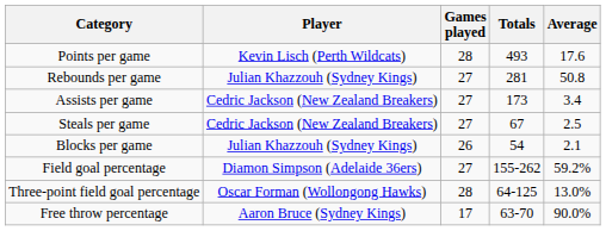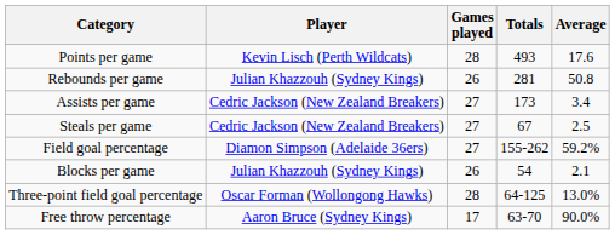 <table class="wikitable" style="text-align:center">
 <tr>
 <th>Category</th>
 <th>Player</th>
 <th>Games<br>played</th>
 <th>Totals</th>
 <th>Average</th>
 </tr>
 <tr>
 <td>Points per game</td>
 <td><a href='#'>Kevin Lisch</a> (<a href='#'>Perth Wildcats</a>)</td>
 <td>28</td>
 <td>493</td>
 <td>17.6</td>
 </tr>
 <tr>
 <td>Rebounds per game</td>
 <td><a href='#'>Julian Khazzouh</a> (<a href='#'>Sydney Kings</a>)</td>
-<td>27</td>
+<td>26</td>
 <td>281</td>
 <td>50.8</td>
 </tr>
 <tr>
 <td>Assists per game</td>
 <td><a href='#'>Cedric Jackson</a> (<a href='#'>New Zealand Breakers</a>)</td>
 <td>27</td>
 <td>173</td>
 <td>3.4</td>
 </tr>
 <tr>
 <td>Steals per game</td>
 <td><a href='#'>Cedric Jackson</a> (<a href='#'>New Zealand Breakers</a>)</td>
 <td>27</td>
 <td>67</td>
 <td>2.5</td>
 </tr>
 <tr>
+<td>Field goal percentage</td>
+<td><a href='#'>Diamon Simpson</a> (<a href='#'>Adelaide 36ers</a>)</td>
+<td>27</td>
+<td>155-262</td>
+<td>59.2%</td>
+</tr>
+<tr>
 <td>Blocks per game</td>
 <td><a href='#'>Julian Khazzouh</a> (<a href='#'>Sydney Kings</a>)</td>
 <td>26</td>
 <td>54</td>
 <td>2.1</td>
-</tr>
-<tr>
-<td>Field goal percentage</td>
-<td><a href='#'>Diamon Simpson</a> (<a href='#'>Adelaide 36ers</a>)</td>
-<td>27</td>
-<td>155-262</td>
-<td>59.2%</td>
 </tr>
 <tr>
 <td>Three-point field goal percentage</td>
 <td><a href='#'>Oscar Forman</a> (<a href='#'>Wollongong Hawks</a>)</td>
 <td>28</td>
 <td>64-125</td>
 <td>13.0%</td>
 </tr>
 <tr>
 <td>Free throw percentage</td>
 <td><a href='#'>Aaron Bruce</a> (<a href='#'>Sydney Kings</a>)</td>
 <td>17</td>
 <td>63-70</td>
 <td>90.0%</td>
 </tr>
 </table>
